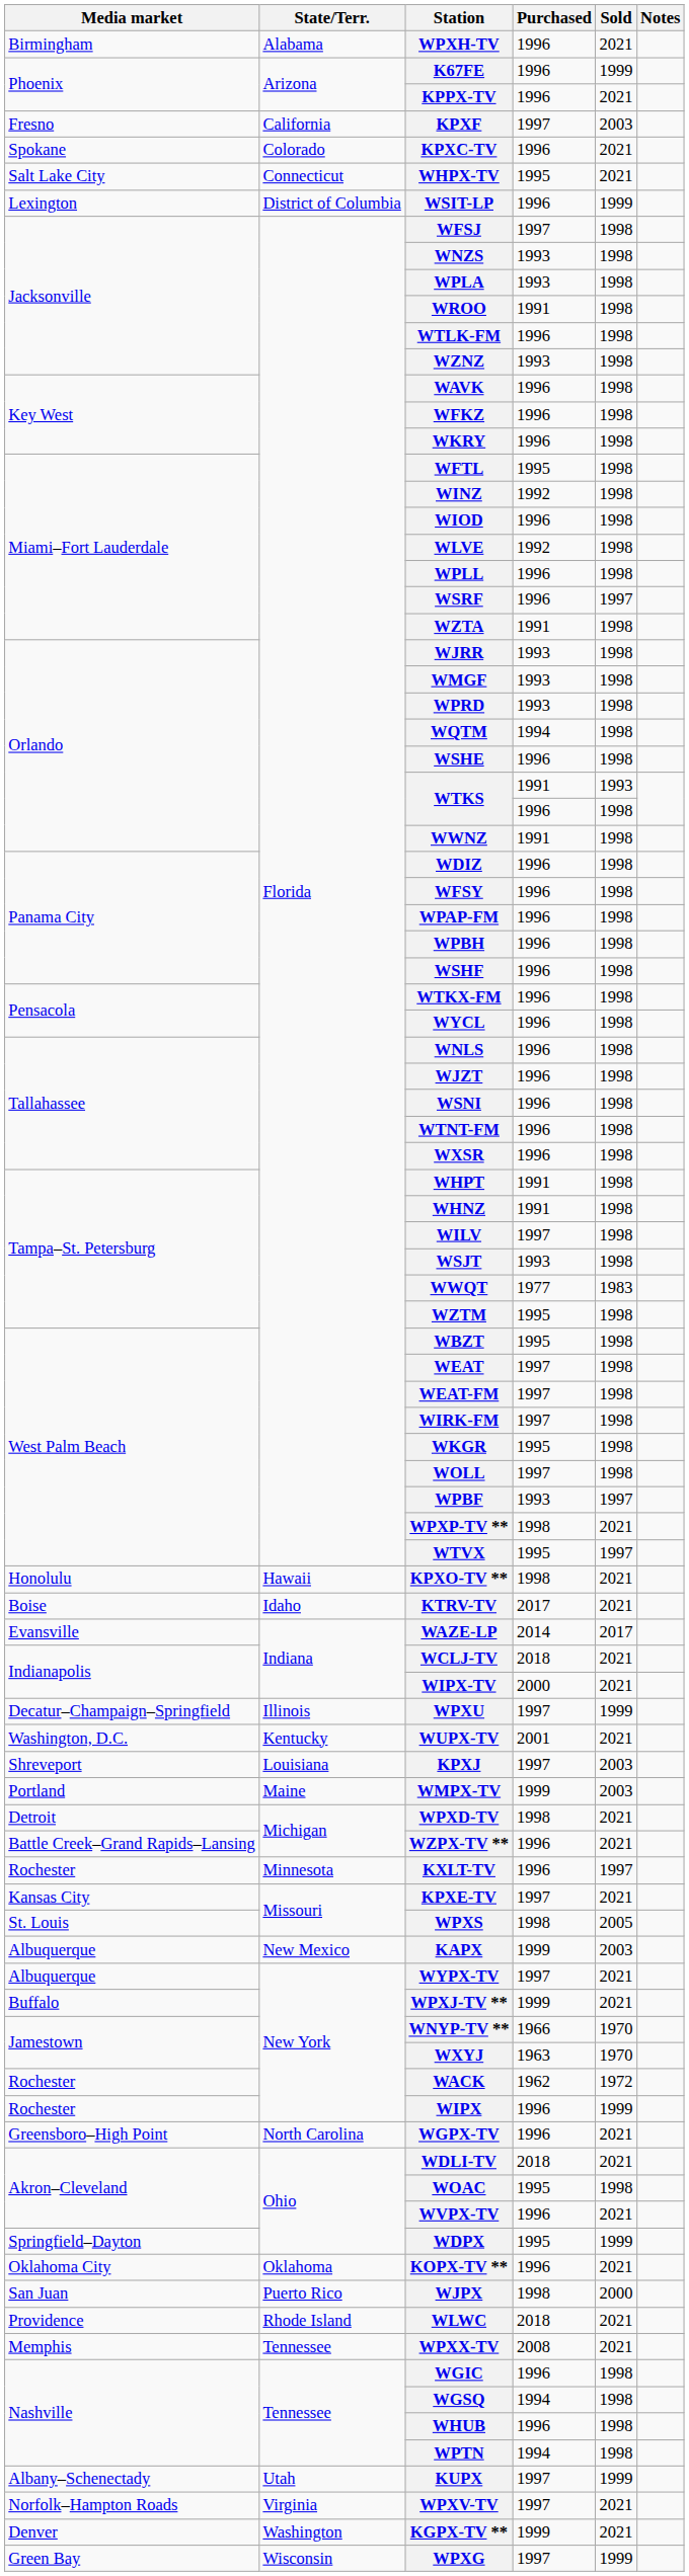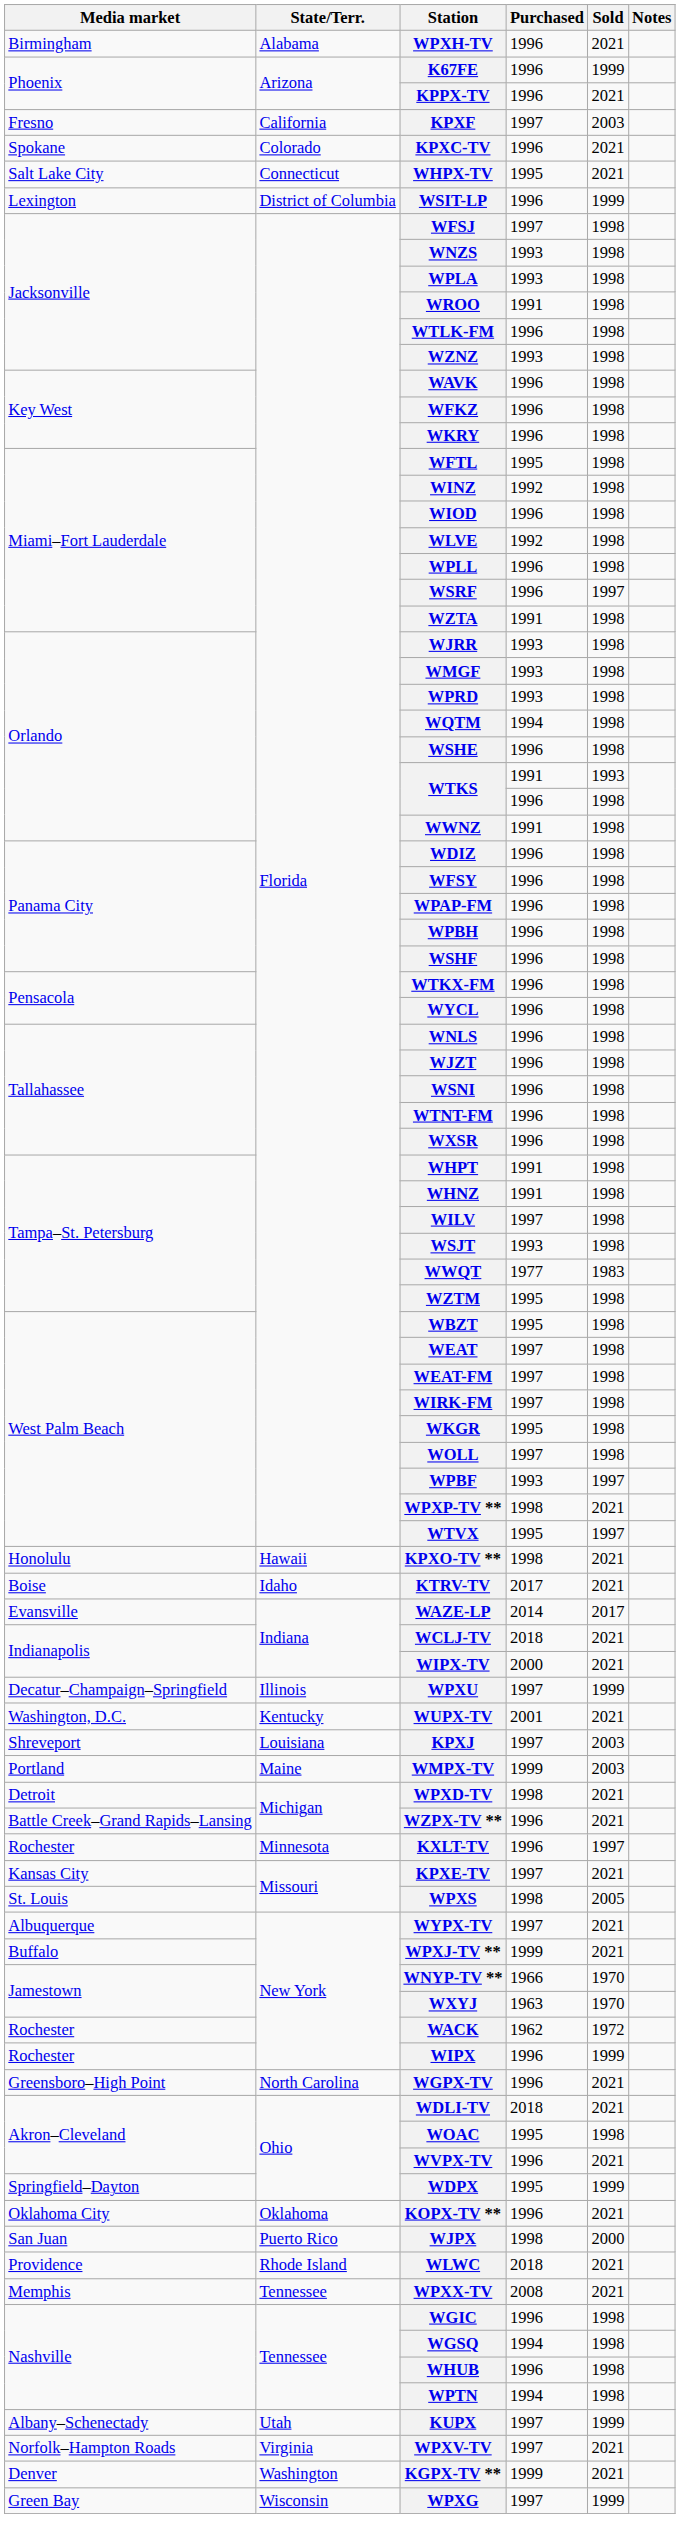 <table class="wikitable sortable">
 <tr>
 <th scope="col">Media market</th>
 <th scope="col">State/Terr.</th>
 <th scope="col">Station</th>
 <th scope="col">Purchased</th>
 <th scope="col">Sold</th>
 <th scope = "col" class="unsortable">Notes</th>
 </tr>
 <tr>
 <td><a href='#'>Birmingham</a></td>
 <td><a href='#'>Alabama</a></td>
 <th scope="row"><a href='#'>WPXH-TV</a></th>
 <td>1996</td>
 <td>2021</td>
 <td></td>
 </tr>
 <tr>
 <td rowspan="2"><a href='#'>Phoenix</a></td>
 <td rowspan="2"><a href='#'>Arizona</a></td>
 <th scope="row"><a href='#'>K67FE</a></th>
 <td>1996</td>
 <td>1999</td>
 <td></td>
 </tr>
 <tr>
 <th scope="row"><a href='#'>KPPX-TV</a></th>
 <td>1996</td>
 <td>2021</td>
 <td></td>
 </tr>
 <tr>
 <td><a href='#'>Fresno</a></td>
 <td><a href='#'>California</a></td>
 <th scope="row"><a href='#'>KPXF</a></th>
 <td>1997</td>
 <td>2003</td>
 <td></td>
 </tr>
 <tr>
 <td><a href='#'>Spokane</a></td>
 <td><a href='#'>Colorado</a></td>
 <th scope="row"><a href='#'>KPXC-TV</a></th>
 <td>1996</td>
 <td>2021</td>
 <td></td>
 </tr>
 <tr>
 <td><a href='#'>Salt Lake City</a></td>
 <td><a href='#'>Connecticut</a></td>
 <th scope="row"><a href='#'>WHPX-TV</a></th>
 <td>1995</td>
 <td>2021</td>
 <td></td>
 </tr>
 <tr>
 <td><a href='#'>Lexington</a></td>
 <td><a href='#'>District of Columbia</a></td>
 <th scope="row"><a href='#'>WSIT-LP</a></th>
 <td>1996</td>
 <td>1999</td>
 <td></td>
 </tr>
 <tr>
 <td rowspan="6"><a href='#'>Jacksonville</a></td>
 <td rowspan="51"><a href='#'>Florida</a></td>
 <th scope="row"><a href='#'>WFSJ</a></th>
 <td>1997</td>
 <td>1998</td>
 <td></td>
 </tr>
 <tr>
 <th scope="row"><a href='#'>WNZS</a></th>
 <td>1993</td>
 <td>1998</td>
 <td></td>
 </tr>
 <tr>
 <th scope="row"><a href='#'>WPLA</a></th>
 <td>1993</td>
 <td>1998</td>
 <td></td>
 </tr>
 <tr>
 <th scope="row"><a href='#'>WROO</a></th>
 <td>1991</td>
 <td>1998</td>
 <td></td>
 </tr>
 <tr>
 <th scope="row"><a href='#'>WTLK-FM</a></th>
 <td>1996</td>
 <td>1998</td>
 <td></td>
 </tr>
 <tr>
 <th scope="row"><a href='#'>WZNZ</a></th>
 <td>1993</td>
 <td>1998</td>
 <td></td>
 </tr>
 <tr>
 <td rowspan="3"><a href='#'>Key West</a></td>
 <th scope="row"><a href='#'>WAVK</a></th>
 <td>1996</td>
 <td>1998</td>
 <td></td>
 </tr>
 <tr>
 <th scope="row"><a href='#'>WFKZ</a></th>
 <td>1996</td>
 <td>1998</td>
 <td></td>
 </tr>
 <tr>
 <th scope="row"><a href='#'>WKRY</a></th>
 <td>1996</td>
 <td>1998</td>
 <td></td>
 </tr>
 <tr>
 <td rowspan="7"><a href='#'>Miami</a>–<a href='#'>Fort Lauderdale</a></td>
 <th scope="row"><a href='#'>WFTL</a></th>
 <td>1995</td>
 <td>1998</td>
 <td></td>
 </tr>
 <tr>
 <th scope="row"><a href='#'>WINZ</a></th>
 <td>1992</td>
 <td>1998</td>
 <td></td>
 </tr>
 <tr>
 <th scope="row"><a href='#'>WIOD</a></th>
 <td>1996</td>
 <td>1998</td>
 <td></td>
 </tr>
 <tr>
 <th scope="row"><a href='#'>WLVE</a></th>
 <td>1992</td>
 <td>1998</td>
 <td></td>
 </tr>
 <tr>
 <th scope="row"><a href='#'>WPLL</a></th>
 <td>1996</td>
 <td>1998</td>
 <td></td>
 </tr>
 <tr>
 <th scope="row"><a href='#'>WSRF</a></th>
 <td>1996</td>
 <td>1997</td>
 <td></td>
 </tr>
 <tr>
 <th scope="row"><a href='#'>WZTA</a></th>
 <td>1991</td>
 <td>1998</td>
 <td></td>
 </tr>
 <tr>
 <td rowspan="8"><a href='#'>Orlando</a></td>
 <th scope="row"><a href='#'>WJRR</a></th>
 <td>1993</td>
 <td>1998</td>
 <td></td>
 </tr>
 <tr>
 <th scope="row"><a href='#'>WMGF</a></th>
 <td>1993</td>
 <td>1998</td>
 <td></td>
 </tr>
 <tr>
 <th scope="row"><a href='#'>WPRD</a></th>
 <td>1993</td>
 <td>1998</td>
 <td></td>
 </tr>
 <tr>
 <th scope="row"><a href='#'>WQTM</a></th>
 <td>1994</td>
 <td>1998</td>
 <td></td>
 </tr>
 <tr>
 <th scope="row"><a href='#'>WSHE</a></th>
 <td>1996</td>
 <td>1998</td>
 <td></td>
 </tr>
 <tr>
 <th rowspan="2" scope="row"><a href='#'>WTKS</a></th>
 <td>1991</td>
 <td>1993</td>
 <td rowspan="2"></td>
 </tr>
 <tr>
 <td>1996</td>
 <td>1998</td>
 </tr>
 <tr>
 <th scope="row"><a href='#'>WWNZ</a></th>
 <td>1991</td>
 <td>1998</td>
 <td></td>
 </tr>
 <tr>
 <td rowspan="5"><a href='#'>Panama City</a></td>
 <th scope="row"><a href='#'>WDIZ</a></th>
 <td>1996</td>
 <td>1998</td>
 <td></td>
 </tr>
 <tr>
 <th scope="row"><a href='#'>WFSY</a></th>
 <td>1996</td>
 <td>1998</td>
 <td></td>
 </tr>
 <tr>
 <th scope="row"><a href='#'>WPAP-FM</a></th>
 <td>1996</td>
 <td>1998</td>
 <td></td>
 </tr>
 <tr>
 <th scope="row"><a href='#'>WPBH</a></th>
 <td>1996</td>
 <td>1998</td>
 <td></td>
 </tr>
 <tr>
 <th scope="row"><a href='#'>WSHF</a></th>
 <td>1996</td>
 <td>1998</td>
 <td></td>
 </tr>
 <tr>
 <td rowspan="2"><a href='#'>Pensacola</a></td>
 <th scope="row"><a href='#'>WTKX-FM</a></th>
 <td>1996</td>
 <td>1998</td>
 <td></td>
 </tr>
 <tr>
 <th scope="row"><a href='#'>WYCL</a></th>
 <td>1996</td>
 <td>1998</td>
 <td></td>
 </tr>
 <tr>
 <td rowspan="5"><a href='#'>Tallahassee</a></td>
 <th scope="row"><a href='#'>WNLS</a></th>
 <td>1996</td>
 <td>1998</td>
 <td></td>
 </tr>
 <tr>
 <th scope="row"><a href='#'>WJZT</a></th>
 <td>1996</td>
 <td>1998</td>
 <td></td>
 </tr>
 <tr>
 <th scope="row"><a href='#'>WSNI</a></th>
 <td>1996</td>
 <td>1998</td>
 <td></td>
 </tr>
 <tr>
 <th scope="row"><a href='#'>WTNT-FM</a></th>
 <td>1996</td>
 <td>1998</td>
 <td></td>
 </tr>
 <tr>
 <th scope="row"><a href='#'>WXSR</a></th>
 <td>1996</td>
 <td>1998</td>
 <td></td>
 </tr>
 <tr>
 <td rowspan="6"><a href='#'>Tampa</a>–<a href='#'>St. Petersburg</a></td>
 <th scope="row"><a href='#'>WHPT</a></th>
 <td>1991</td>
 <td>1998</td>
 <td></td>
 </tr>
 <tr>
 <th scope="row"><a href='#'>WHNZ</a></th>
 <td>1991</td>
 <td>1998</td>
 <td></td>
 </tr>
 <tr>
 <th scope="row"><a href='#'>WILV</a></th>
 <td>1997</td>
 <td>1998</td>
 <td></td>
 </tr>
 <tr>
 <th scope="row"><a href='#'>WSJT</a></th>
 <td>1993</td>
 <td>1998</td>
 <td></td>
 </tr>
 <tr>
 <th scope="row"><a href='#'>WWQT</a></th>
 <td>1977</td>
 <td>1983</td>
 <td></td>
 </tr>
 <tr>
 <th scope="row"><a href='#'>WZTM</a></th>
 <td>1995</td>
 <td>1998</td>
 <td></td>
 </tr>
 <tr>
 <td rowspan="9"><a href='#'>West Palm Beach</a></td>
 <th scope="row"><a href='#'>WBZT</a></th>
 <td>1995</td>
 <td>1998</td>
 <td></td>
 </tr>
 <tr>
 <th scope="row"><a href='#'>WEAT</a></th>
 <td>1997</td>
 <td>1998</td>
 <td></td>
 </tr>
 <tr>
 <th scope="row"><a href='#'>WEAT-FM</a></th>
 <td>1997</td>
 <td>1998</td>
 <td></td>
 </tr>
 <tr>
 <th scope="row"><a href='#'>WIRK-FM</a></th>
 <td>1997</td>
 <td>1998</td>
 <td></td>
 </tr>
 <tr>
 <th scope="row"><a href='#'>WKGR</a></th>
 <td>1995</td>
 <td>1998</td>
 <td></td>
 </tr>
 <tr>
 <th scope="row"><a href='#'>WOLL</a></th>
 <td>1997</td>
 <td>1998</td>
 <td></td>
 </tr>
 <tr>
 <th scope="row"><a href='#'>WPBF</a></th>
 <td>1993</td>
 <td>1997</td>
 <td></td>
 </tr>
 <tr>
 <th scope="row"><a href='#'>WPXP-TV</a> **</th>
 <td>1998</td>
 <td>2021</td>
 <td></td>
 </tr>
 <tr>
 <th scope="row"><a href='#'>WTVX</a></th>
 <td>1995</td>
 <td>1997</td>
 <td></td>
 </tr>
 <tr>
 <td><a href='#'>Honolulu</a></td>
 <td><a href='#'>Hawaii</a></td>
 <th scope="row"><a href='#'>KPXO-TV</a> **</th>
 <td>1998</td>
 <td>2021</td>
 <td></td>
 </tr>
 <tr>
 <td><a href='#'>Boise</a></td>
 <td><a href='#'>Idaho</a></td>
 <th scope="row"><a href='#'>KTRV-TV</a></th>
 <td>2017</td>
 <td>2021</td>
 <td></td>
 </tr>
 <tr>
 <td><a href='#'>Evansville</a></td>
 <td rowspan="3"><a href='#'>Indiana</a></td>
 <th scope="row"><a href='#'>WAZE-LP</a></th>
 <td>2014</td>
 <td>2017</td>
 <td></td>
 </tr>
 <tr>
 <td rowspan="2"><a href='#'>Indianapolis</a></td>
 <th scope="row"><a href='#'>WCLJ-TV</a></th>
 <td>2018</td>
 <td>2021</td>
 <td></td>
 </tr>
 <tr>
 <th scope="row"><a href='#'>WIPX-TV</a></th>
 <td>2000</td>
 <td>2021</td>
 <td></td>
 </tr>
 <tr>
 <td><a href='#'>Decatur</a>–<a href='#'>Champaign</a>–<a href='#'>Springfield</a></td>
 <td><a href='#'>Illinois</a></td>
 <th scope="row"><a href='#'>WPXU</a></th>
 <td>1997</td>
 <td>1999</td>
 <td></td>
 </tr>
 <tr>
 <td><a href='#'>Washington, D.C.</a></td>
 <td><a href='#'>Kentucky</a></td>
 <th scope="row"><a href='#'>WUPX-TV</a></th>
 <td>2001</td>
 <td>2021</td>
 <td></td>
 </tr>
 <tr>
 <td><a href='#'>Shreveport</a></td>
 <td><a href='#'>Louisiana</a></td>
 <th scope="row"><a href='#'>KPXJ</a></th>
 <td>1997</td>
 <td>2003</td>
 <td></td>
 </tr>
 <tr>
 <td><a href='#'>Portland</a></td>
 <td><a href='#'>Maine</a></td>
 <th scope="row"><a href='#'>WMPX-TV</a></th>
 <td>1999</td>
 <td>2003</td>
 <td></td>
 </tr>
 <tr>
 <td><a href='#'>Detroit</a></td>
 <td rowspan="2"><a href='#'>Michigan</a></td>
 <th scope="row"><a href='#'>WPXD-TV</a></th>
 <td>1998</td>
 <td>2021</td>
 <td></td>
 </tr>
 <tr>
 <td><a href='#'>Battle Creek</a>–<a href='#'>Grand Rapids</a>–<a href='#'>Lansing</a></td>
 <th scope="row"><a href='#'>WZPX-TV</a> **</th>
 <td>1996</td>
 <td>2021</td>
 <td></td>
 </tr>
 <tr>
 <td><a href='#'>Rochester</a></td>
 <td><a href='#'>Minnesota</a></td>
 <th scope="row"><a href='#'>KXLT-TV</a></th>
 <td>1996</td>
 <td>1997</td>
 <td></td>
 </tr>
 <tr>
 <td><a href='#'>Kansas City</a></td>
 <td rowspan="2"><a href='#'>Missouri</a></td>
 <th scope="row"><a href='#'>KPXE-TV</a></th>
 <td>1997</td>
 <td>2021</td>
 <td></td>
 </tr>
 <tr>
 <td><a href='#'>St. Louis</a></td>
 <th scope="row"><a href='#'>WPXS</a></th>
 <td>1998</td>
 <td>2005</td>
 <td></td>
 </tr>
 <tr>
 <td><a href='#'>Albuquerque</a></td>
-<td><a href='#'>New Mexico</a></td>
-<th scope="row"><a href='#'>KAPX</a></th>
-<td>1999</td>
-<td>2003</td>
-<td></td>
-</tr>
-<tr>
-<td><a href='#'>Albuquerque</a></td>
 <td rowspan="6"><a href='#'>New York</a></td>
 <th scope="row"><a href='#'>WYPX-TV</a></th>
 <td>1997</td>
 <td>2021</td>
 <td></td>
 </tr>
 <tr>
 <td><a href='#'>Buffalo</a></td>
 <th scope="row"><a href='#'>WPXJ-TV</a> **</th>
 <td>1999</td>
 <td>2021</td>
 <td></td>
 </tr>
 <tr>
 <td rowspan="2"><a href='#'>Jamestown</a></td>
 <th scope="row"><a href='#'>WNYP-TV</a> **</th>
 <td>1966</td>
 <td>1970</td>
 <td></td>
 </tr>
 <tr>
 <th scope="row"><a href='#'>WXYJ</a></th>
 <td>1963</td>
 <td>1970</td>
 <td></td>
 </tr>
 <tr>
 <td><a href='#'>Rochester</a></td>
 <th scope="row"><a href='#'>WACK</a></th>
 <td>1962</td>
 <td>1972</td>
 <td></td>
 </tr>
 <tr>
 <td><a href='#'>Rochester</a></td>
 <th scope="row"><a href='#'>WIPX</a></th>
 <td>1996</td>
 <td>1999</td>
 <td></td>
 </tr>
 <tr>
 <td><a href='#'>Greensboro</a>–<a href='#'>High Point</a></td>
 <td><a href='#'>North Carolina</a></td>
 <th scope="row"><a href='#'>WGPX-TV</a></th>
 <td>1996</td>
 <td>2021</td>
 <td></td>
 </tr>
 <tr>
 <td rowspan="3"><a href='#'>Akron</a>–<a href='#'>Cleveland</a></td>
 <td rowspan="4"><a href='#'>Ohio</a></td>
 <th scope="row"><a href='#'>WDLI-TV</a></th>
 <td>2018</td>
 <td>2021</td>
 <td></td>
 </tr>
 <tr>
 <th scope="row"><a href='#'>WOAC</a></th>
 <td>1995</td>
 <td>1998</td>
 <td></td>
 </tr>
 <tr>
 <th scope="row"><a href='#'>WVPX-TV</a></th>
 <td>1996</td>
 <td>2021</td>
 <td></td>
 </tr>
 <tr>
 <td><a href='#'>Springfield</a>–<a href='#'>Dayton</a></td>
 <th scope="row"><a href='#'>WDPX</a></th>
 <td>1995</td>
 <td>1999</td>
 <td></td>
 </tr>
 <tr>
 <td><a href='#'>Oklahoma City</a></td>
 <td><a href='#'>Oklahoma</a></td>
 <th scope="row"><a href='#'>KOPX-TV</a> **</th>
 <td>1996</td>
 <td>2021</td>
 <td></td>
 </tr>
 <tr>
 <td><a href='#'>San Juan</a></td>
 <td><a href='#'>Puerto Rico</a></td>
 <th scope="row"><a href='#'>WJPX</a></th>
 <td>1998</td>
 <td>2000</td>
 <td></td>
 </tr>
 <tr>
 <td><a href='#'>Providence</a></td>
 <td><a href='#'>Rhode Island</a></td>
 <th scope="row"><a href='#'>WLWC</a></th>
 <td>2018</td>
 <td>2021</td>
 <td></td>
 </tr>
 <tr>
 <td><a href='#'>Memphis</a></td>
 <td><a href='#'>Tennessee</a></td>
 <th scope="row"><a href='#'>WPXX-TV</a></th>
 <td>2008</td>
 <td>2021</td>
 <td></td>
 </tr>
 <tr>
 <td rowspan="4"><a href='#'>Nashville</a></td>
 <td rowspan="4"><a href='#'>Tennessee</a></td>
 <th scope="row"><a href='#'>WGIC</a></th>
 <td>1996</td>
 <td>1998</td>
 <td></td>
 </tr>
 <tr>
 <th scope="row"><a href='#'>WGSQ</a></th>
 <td>1994</td>
 <td>1998</td>
 <td></td>
 </tr>
 <tr>
 <th scope="row"><a href='#'>WHUB</a></th>
 <td>1996</td>
 <td>1998</td>
 <td></td>
 </tr>
 <tr>
 <th scope="row"><a href='#'>WPTN</a></th>
 <td>1994</td>
 <td>1998</td>
 <td></td>
 </tr>
 <tr>
 <td><a href='#'>Albany</a>–<a href='#'>Schenectady</a></td>
 <td><a href='#'>Utah</a></td>
 <th scope="row"><a href='#'>KUPX</a></th>
 <td>1997</td>
 <td>1999</td>
 <td></td>
 </tr>
 <tr>
 <td><a href='#'>Norfolk</a>–<a href='#'>Hampton Roads</a></td>
 <td><a href='#'>Virginia</a></td>
 <th scope="row"><a href='#'>WPXV-TV</a></th>
 <td>1997</td>
 <td>2021</td>
 <td></td>
 </tr>
 <tr>
 <td><a href='#'>Denver</a></td>
 <td><a href='#'>Washington</a></td>
 <th scope="row"><a href='#'>KGPX-TV</a> **</th>
 <td>1999</td>
 <td>2021</td>
 <td></td>
 </tr>
 <tr>
 <td><a href='#'>Green Bay</a></td>
 <td><a href='#'>Wisconsin</a></td>
 <th scope="row"><a href='#'>WPXG</a></th>
 <td>1997</td>
 <td>1999</td>
 <td></td>
 </tr>
 </table>
